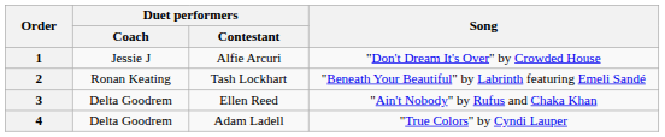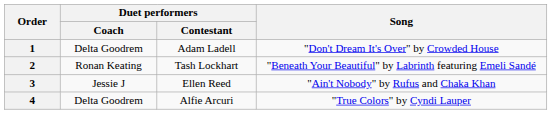 <table class="wikitable" style="text-align:center; width:89%;">
 <tr>
 <th rowspan="2" width="5%">Order</th>
 <th colspan="2">Duet performers</th>
 <th rowspan="2" width="30%">Song</th>
 </tr>
 <tr>
 <th width="10%">Coach</th>
 <th width="10%">Contestant</th>
 </tr>
 <tr>
 <th scope="row">1</th>
-<td>Jessie J</td>
-<td>Alfie Arcuri</td>
+<td>Delta Goodrem</td>
+<td>Adam Ladell</td>
 <td>"<a href='#'>Don't Dream It's Over</a>" by <a href='#'>Crowded House</a></td>
 </tr>
 <tr>
 <th scope="row">2</th>
 <td>Ronan Keating</td>
 <td>Tash Lockhart</td>
 <td>"<a href='#'>Beneath Your Beautiful</a>" by <a href='#'>Labrinth</a> featuring <a href='#'>Emeli Sandé</a></td>
 </tr>
 <tr>
 <th scope="row">3</th>
-<td>Delta Goodrem</td>
+<td>Jessie J</td>
 <td>Ellen Reed</td>
 <td>"<a href='#'>Ain't Nobody</a>" by <a href='#'>Rufus</a> and <a href='#'>Chaka Khan</a></td>
 </tr>
 <tr>
 <th scope="row">4</th>
 <td>Delta Goodrem</td>
-<td>Adam Ladell</td>
+<td>Alfie Arcuri</td>
 <td>"<a href='#'>True Colors</a>" by <a href='#'>Cyndi Lauper</a></td>
 </tr>
 </table>
